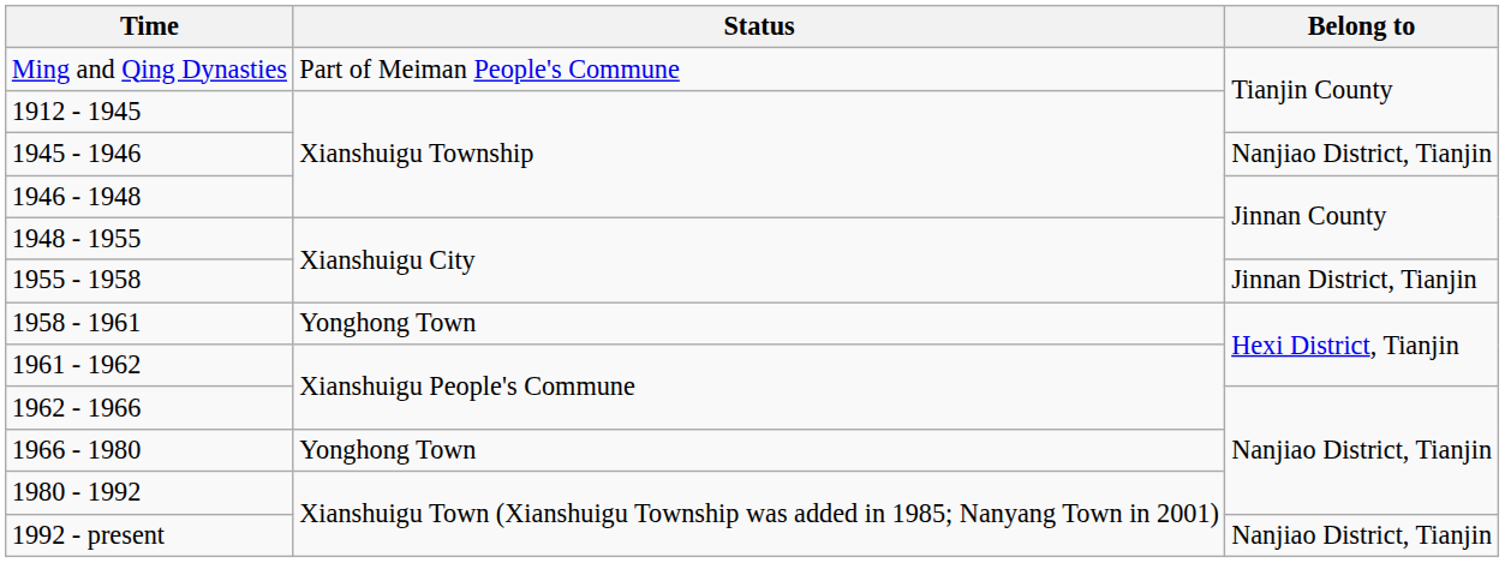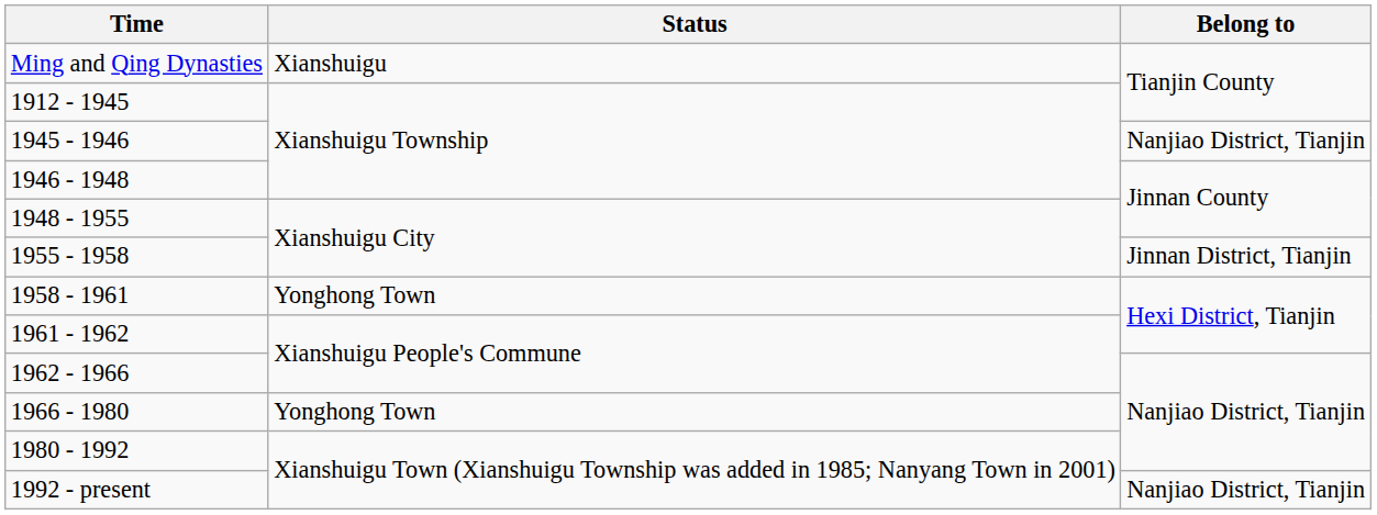 <table class="wikitable">
 <tr>
 <th>Time</th>
 <th>Status</th>
 <th>Belong to</th>
 </tr>
 <tr>
 <td><a href='#'>Ming</a> and <a href='#'>Qing Dynasties</a></td>
-<td>Part of Meiman <a href='#'>People's Commune</a></td>
+<td>Xianshuigu</td>
 <td rowspan="2">Tianjin County</td>
 </tr>
 <tr>
 <td>1912 - 1945</td>
 <td rowspan="3">Xianshuigu Township</td>
 </tr>
 <tr>
 <td>1945 - 1946</td>
 <td>Nanjiao District, Tianjin</td>
 </tr>
 <tr>
 <td>1946 - 1948</td>
 <td rowspan="2">Jinnan County</td>
 </tr>
 <tr>
 <td>1948 - 1955</td>
 <td rowspan="2">Xianshuigu City</td>
 </tr>
 <tr>
 <td>1955 - 1958</td>
 <td>Jinnan District, Tianjin</td>
 </tr>
 <tr>
 <td>1958 - 1961</td>
 <td>Yonghong Town</td>
 <td rowspan="2"><a href='#'>Hexi District</a>, Tianjin</td>
 </tr>
 <tr>
 <td>1961 - 1962</td>
 <td rowspan="2">Xianshuigu People's Commune</td>
 </tr>
 <tr>
 <td>1962 - 1966</td>
 <td rowspan="3">Nanjiao District, Tianjin</td>
 </tr>
 <tr>
 <td>1966 - 1980</td>
 <td>Yonghong Town</td>
 </tr>
 <tr>
 <td>1980 - 1992</td>
 <td rowspan="2">Xianshuigu Town (Xianshuigu Township was added in 1985; Nanyang Town in 2001)</td>
 </tr>
 <tr>
 <td>1992 - present</td>
 <td>Nanjiao District, Tianjin</td>
 </tr>
 </table>
